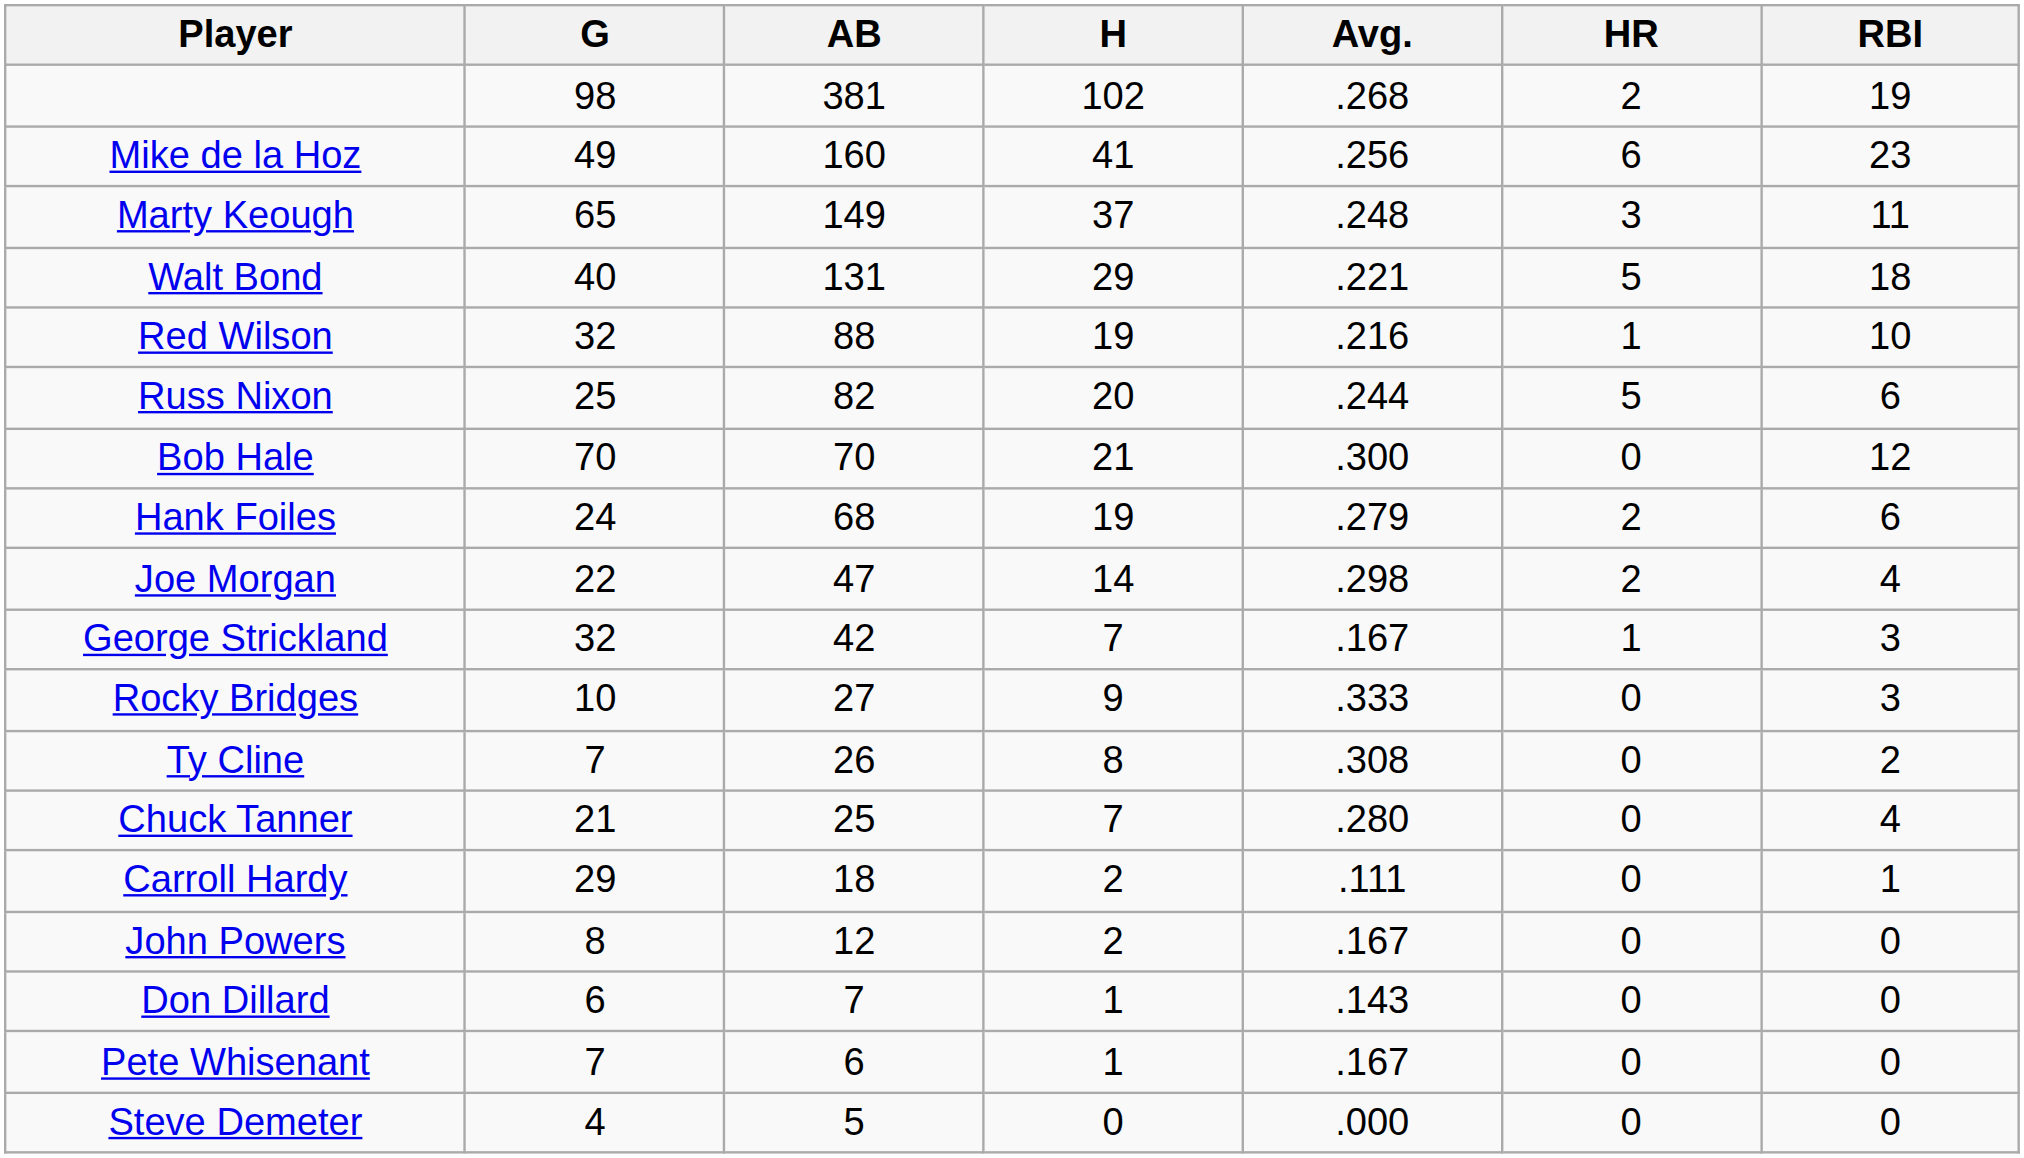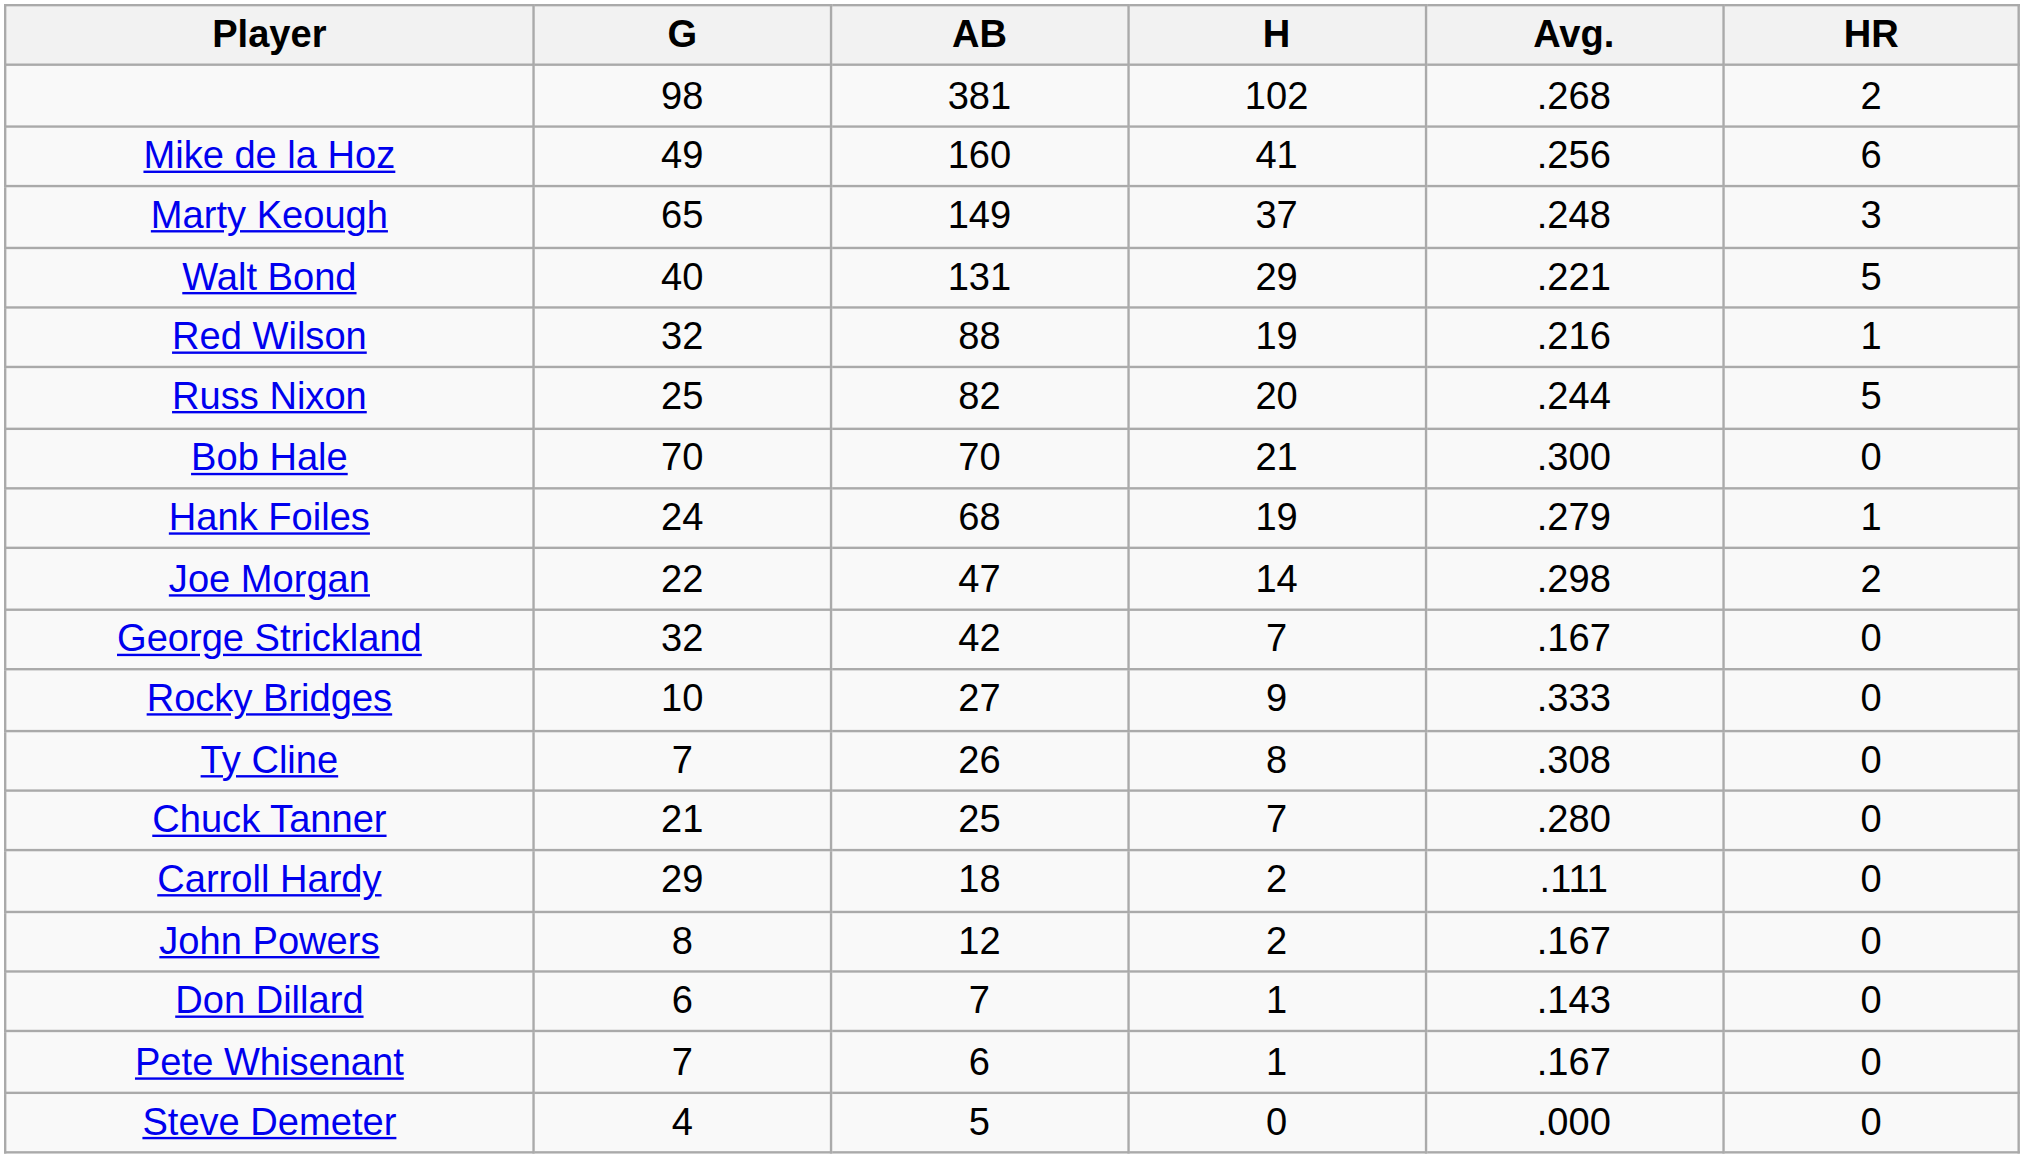 <table class="wikitable sortable">
 <tr>
 <th bgcolor="#DDDDFF" width="16%">Player</th>
 <th bgcolor="#DDDDFF" width="9%">G</th>
 <th bgcolor="#DDDDFF" width="9%">AB</th>
 <th bgcolor="#DDDDFF" width="9%">H</th>
 <th bgcolor="#DDDDFF" width="9%">Avg.</th>
 <th bgcolor="#DDDDFF" width="9%">HR</th>
-<th bgcolor="#DDDDFF" width="9%">RBI</th>
 </tr>
 <tr align="center">
 <td></td>
 <td>98</td>
 <td>381</td>
 <td>102</td>
 <td>.268</td>
 <td>2</td>
-<td>19</td>
 </tr>
 <tr align="center">
 <td><a href='#'>Mike de la Hoz</a></td>
 <td>49</td>
 <td>160</td>
 <td>41</td>
 <td>.256</td>
 <td>6</td>
-<td>23</td>
 </tr>
 <tr align=center>
 <td><a href='#'>Marty Keough</a></td>
 <td>65</td>
 <td>149</td>
 <td>37</td>
 <td>.248</td>
 <td>3</td>
-<td>11</td>
 </tr>
 <tr align=center>
 <td><a href='#'>Walt Bond</a></td>
 <td>40</td>
 <td>131</td>
 <td>29</td>
 <td>.221</td>
 <td>5</td>
-<td>18</td>
 </tr>
 <tr align=center>
 <td><a href='#'>Red Wilson</a></td>
 <td>32</td>
 <td>88</td>
 <td>19</td>
 <td>.216</td>
 <td>1</td>
-<td>10</td>
 </tr>
 <tr align=center>
 <td><a href='#'>Russ Nixon</a></td>
 <td>25</td>
 <td>82</td>
 <td>20</td>
 <td>.244</td>
 <td>5</td>
-<td>6</td>
 </tr>
 <tr align=center>
 <td><a href='#'>Bob Hale</a></td>
 <td>70</td>
 <td>70</td>
 <td>21</td>
 <td>.300</td>
 <td>0</td>
-<td>12</td>
 </tr>
 <tr align=center>
 <td><a href='#'>Hank Foiles</a></td>
 <td>24</td>
 <td>68</td>
 <td>19</td>
 <td>.279</td>
-<td>2</td>
-<td>6</td>
+<td>1</td>
 </tr>
 <tr align=center>
 <td><a href='#'>Joe Morgan</a></td>
 <td>22</td>
 <td>47</td>
 <td>14</td>
 <td>.298</td>
 <td>2</td>
-<td>4</td>
 </tr>
 <tr align=center>
 <td><a href='#'>George Strickland</a></td>
 <td>32</td>
 <td>42</td>
 <td>7</td>
 <td>.167</td>
-<td>1</td>
-<td>3</td>
+<td>0</td>
 </tr>
 <tr align=center>
 <td><a href='#'>Rocky Bridges</a></td>
 <td>10</td>
 <td>27</td>
 <td>9</td>
 <td>.333</td>
 <td>0</td>
-<td>3</td>
 </tr>
 <tr align=center>
 <td><a href='#'>Ty Cline</a></td>
 <td>7</td>
 <td>26</td>
 <td>8</td>
 <td>.308</td>
 <td>0</td>
-<td>2</td>
 </tr>
 <tr align=center>
 <td><a href='#'>Chuck Tanner</a></td>
 <td>21</td>
 <td>25</td>
 <td>7</td>
 <td>.280</td>
 <td>0</td>
-<td>4</td>
 </tr>
 <tr align=center>
 <td><a href='#'>Carroll Hardy</a></td>
 <td>29</td>
 <td>18</td>
 <td>2</td>
 <td>.111</td>
 <td>0</td>
-<td>1</td>
 </tr>
 <tr align=center>
 <td><a href='#'>John Powers</a></td>
 <td>8</td>
 <td>12</td>
 <td>2</td>
 <td>.167</td>
-<td>0</td>
 <td>0</td>
 </tr>
 <tr align=center>
 <td><a href='#'>Don Dillard</a></td>
 <td>6</td>
 <td>7</td>
 <td>1</td>
 <td>.143</td>
 <td>0</td>
-<td>0</td>
 </tr>
 <tr align=center>
 <td><a href='#'>Pete Whisenant</a></td>
 <td>7</td>
 <td>6</td>
 <td>1</td>
 <td>.167</td>
-<td>0</td>
 <td>0</td>
 </tr>
 <tr align=center>
 <td><a href='#'>Steve Demeter</a></td>
 <td>4</td>
 <td>5</td>
 <td>0</td>
 <td>.000</td>
 <td>0</td>
-<td>0</td>
 </tr>
 </table>
